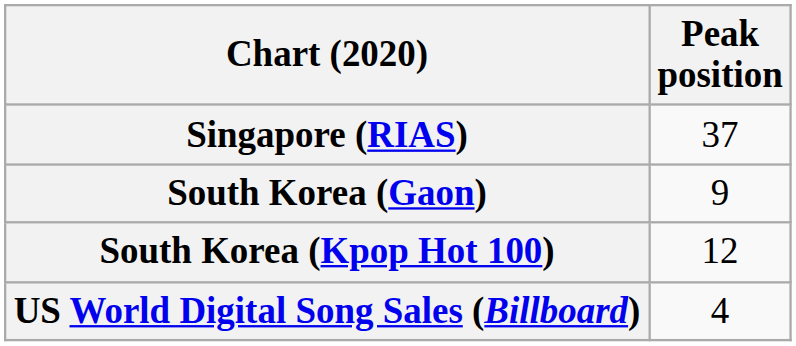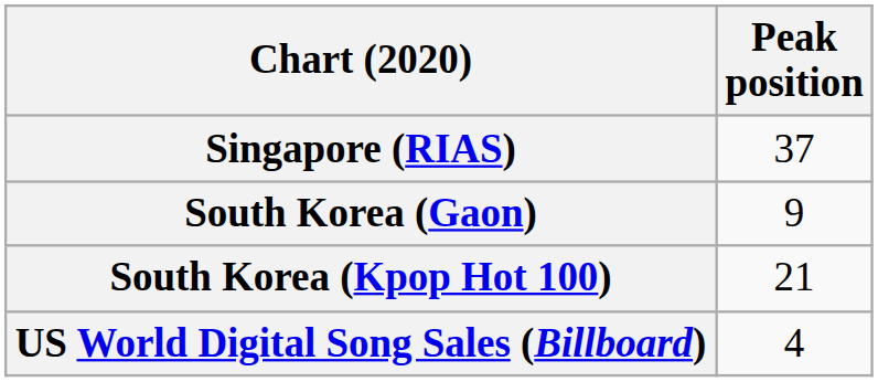 <table class="wikitable sortable plainrowheaders" style="text-align:center">
 <tr>
 <th scope="col">Chart (2020)</th>
 <th scope="col">Peak<br>position</th>
 </tr>
 <tr>
 <th scope="row">Singapore (<a href='#'>RIAS</a>)</th>
 <td>37</td>
 </tr>
 <tr>
 <th scope="row">South Korea (<a href='#'>Gaon</a>)</th>
 <td>9</td>
 </tr>
 <tr>
 <th scope="row">South Korea (<a href='#'>Kpop Hot 100</a>)</th>
-<td>12</td>
+<td>21</td>
 </tr>
 <tr>
 <th scope="row">US <a href='#'>World Digital Song Sales</a> (<em><a href='#'>Billboard</a></em>)</th>
 <td>4</td>
 </tr>
 </table>
